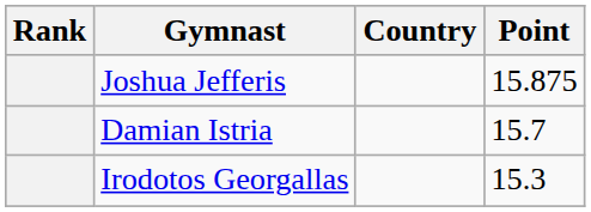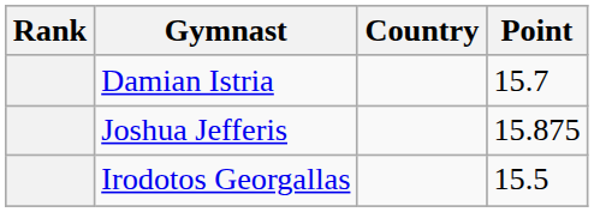 <table class="wikitable sortable">
 <tr>
 <th>Rank</th>
 <th>Gymnast</th>
 <th>Country</th>
 <th>Point</th>
 </tr>
 <tr>
 <th></th>
+<td><a href='#'>Damian Istria</a></td>
+<td></td>
+<td>15.7</td>
+</tr>
+<tr>
+<th></th>
 <td><a href='#'>Joshua Jefferis</a></td>
 <td></td>
 <td>15.875</td>
 </tr>
 <tr>
 <th></th>
-<td><a href='#'>Damian Istria</a></td>
-<td></td>
-<td>15.7</td>
-</tr>
-<tr>
-<th></th>
 <td><a href='#'>Irodotos Georgallas</a></td>
 <td></td>
-<td>15.3</td>
+<td>15.5</td>
 </tr>
 </table>
